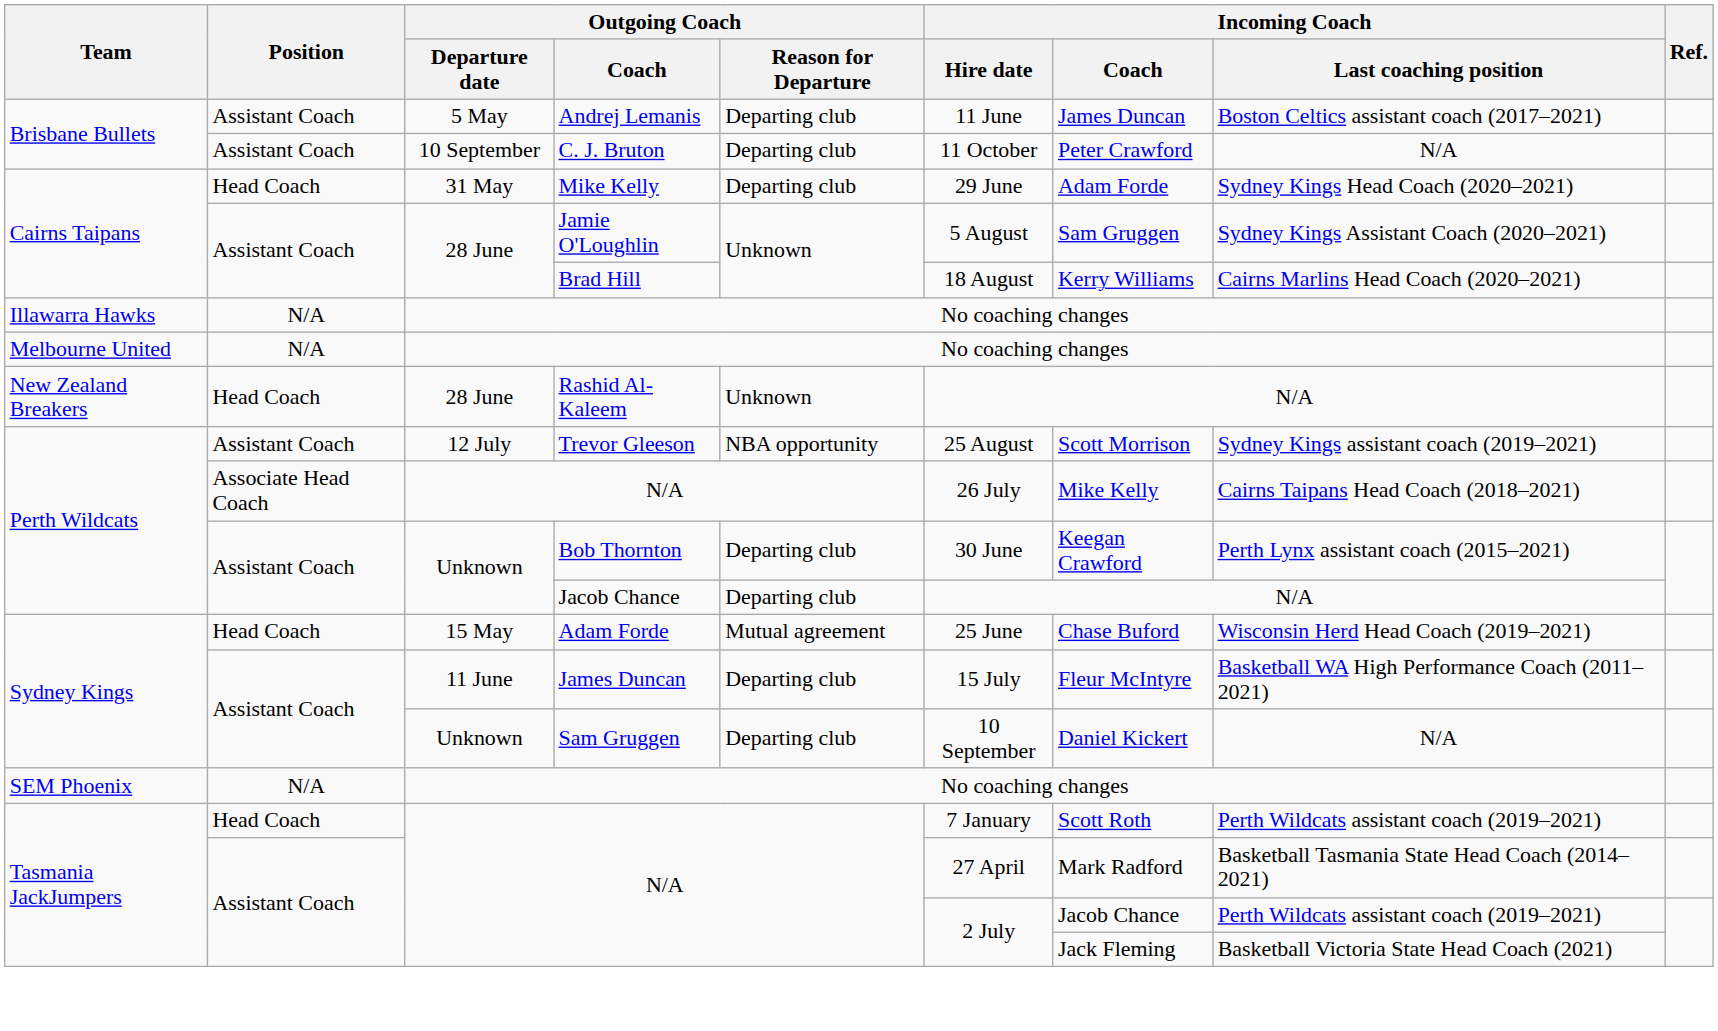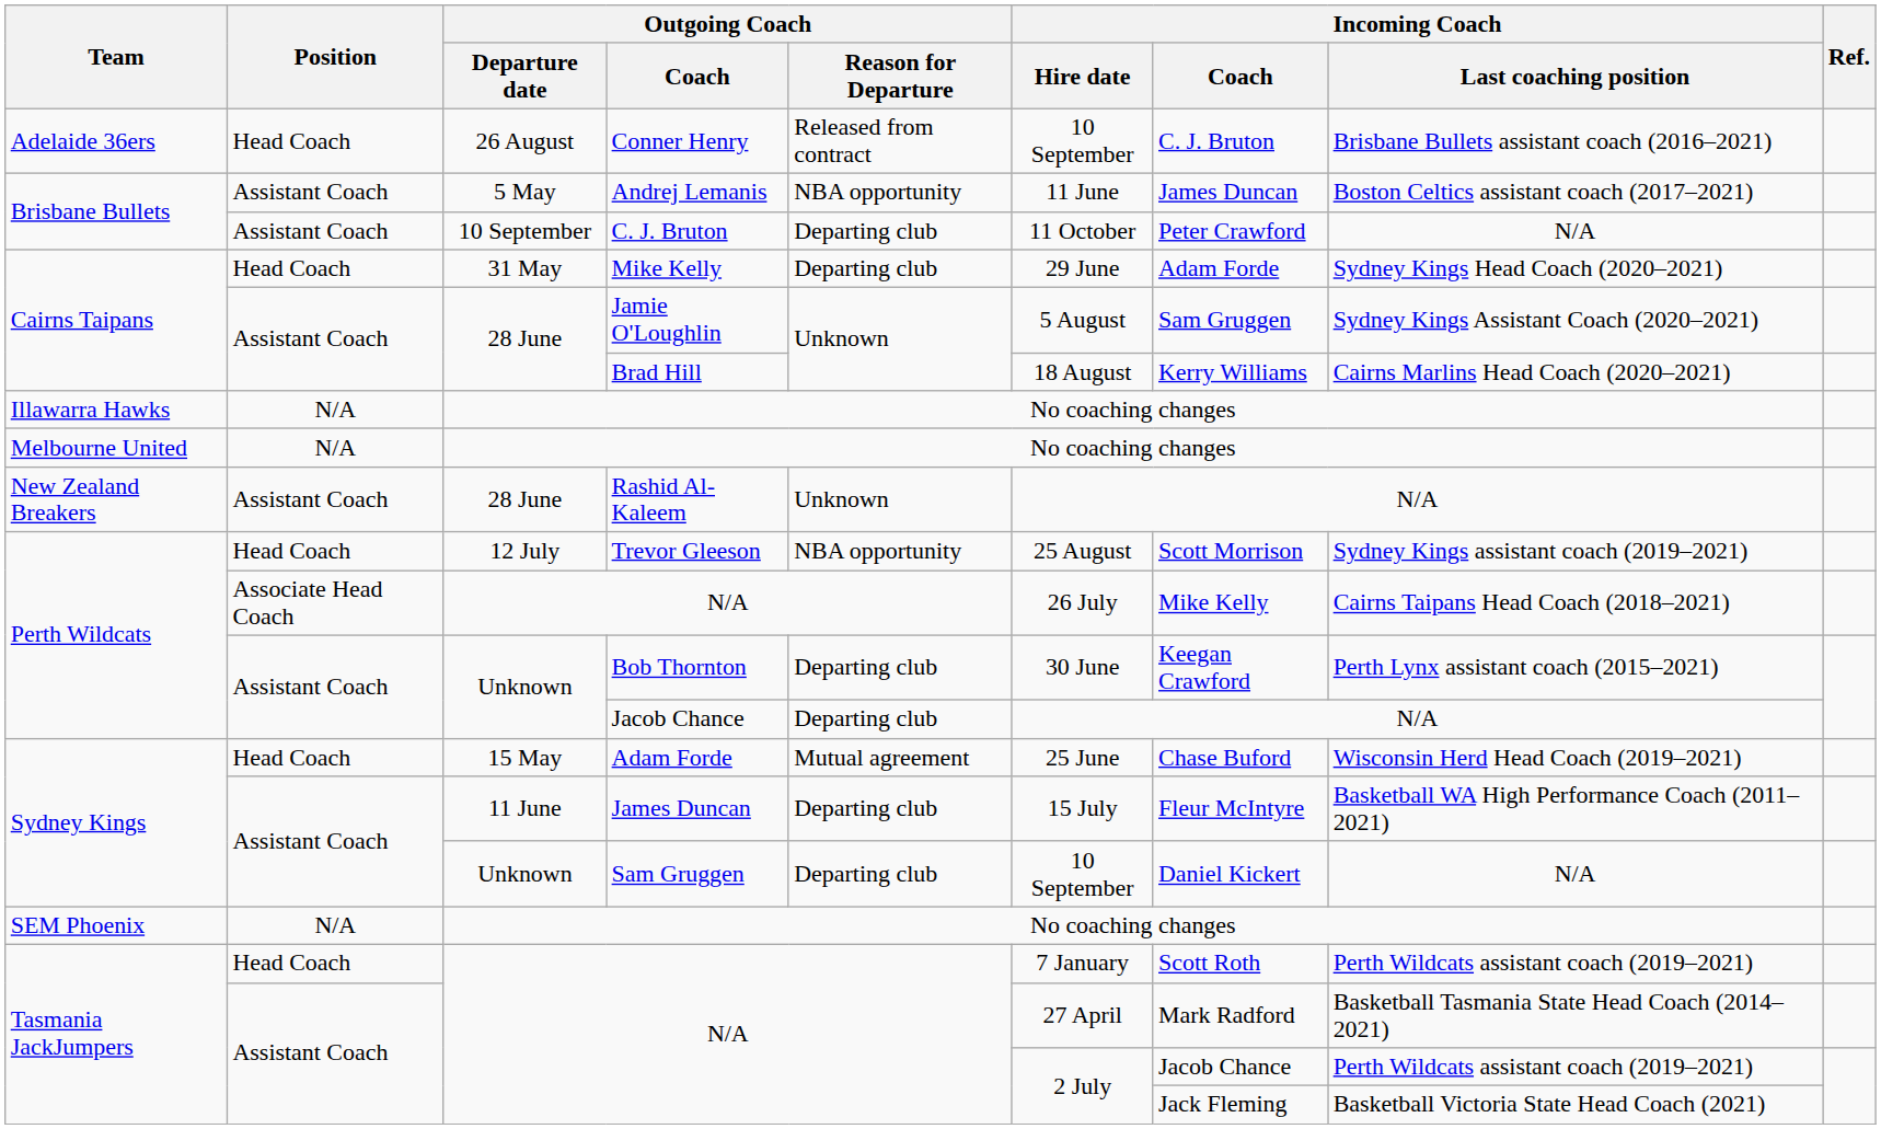 <table class="wikitable sortable">
 <tr>
 <th rowspan="2">Team</th>
 <th rowspan="2">Position</th>
 <th colspan="3">Outgoing Coach</th>
 <th colspan="3">Incoming Coach</th>
 <th rowspan="2" class="unsortable">Ref.</th>
 </tr>
 <tr>
 <th>Departure date</th>
 <th>Coach</th>
 <th>Reason for Departure</th>
 <th>Hire date</th>
 <th>Coach</th>
 <th class="unsortable">Last coaching position</th>
 </tr>
 <tr>
+<td><a href='#'>Adelaide 36ers</a></td>
+<td>Head Coach</td>
+<td align="center">26 August</td>
+<td><a href='#'>Conner Henry</a></td>
+<td>Released from contract</td>
+<td align="center">10 September</td>
+<td><a href='#'>C. J. Bruton</a></td>
+<td><a href='#'>Brisbane Bullets</a> assistant coach (2016–2021)</td>
+<td></td>
+</tr>
+<tr>
 <td rowspan="2"><a href='#'>Brisbane Bullets</a></td>
 <td>Assistant Coach</td>
 <td align="center">5 May</td>
 <td><a href='#'>Andrej Lemanis</a></td>
-<td>Departing club</td>
+<td>NBA opportunity</td>
 <td align="center">11 June</td>
 <td><a href='#'>James Duncan</a></td>
 <td><a href='#'>Boston Celtics</a> assistant coach (2017–2021)</td>
 <td></td>
 </tr>
 <tr>
 <td>Assistant Coach</td>
 <td align="center">10 September</td>
 <td><a href='#'>C. J. Bruton</a></td>
 <td>Departing club</td>
 <td align="center">11 October</td>
 <td><a href='#'>Peter Crawford</a></td>
 <td align="center">N/A</td>
 <td></td>
 </tr>
 <tr>
 <td rowspan="3"><a href='#'>Cairns Taipans</a></td>
 <td>Head Coach</td>
 <td align="center">31 May</td>
 <td><a href='#'>Mike Kelly</a></td>
 <td>Departing club</td>
 <td align="center">29 June</td>
 <td><a href='#'>Adam Forde</a></td>
 <td><a href='#'>Sydney Kings</a> Head Coach (2020–2021)</td>
 <td></td>
 </tr>
 <tr>
 <td rowspan="2">Assistant Coach</td>
 <td align="center" rowspan="2">28 June</td>
 <td><a href='#'>Jamie O'Loughlin</a></td>
 <td rowspan="2">Unknown</td>
 <td align="center">5 August</td>
 <td><a href='#'>Sam Gruggen</a></td>
 <td><a href='#'>Sydney Kings</a> Assistant Coach (2020–2021)</td>
 <td></td>
 </tr>
 <tr>
 <td><a href='#'>Brad Hill</a></td>
 <td align="center">18 August</td>
 <td><a href='#'>Kerry Williams</a></td>
 <td><a href='#'>Cairns Marlins</a> Head Coach (2020–2021)</td>
 <td></td>
 </tr>
 <tr>
 <td><a href='#'>Illawarra Hawks</a></td>
 <td align="center">N/A</td>
 <td align="center" colspan="6">No coaching changes</td>
 <td></td>
 </tr>
 <tr>
 <td><a href='#'>Melbourne United</a></td>
 <td align="center">N/A</td>
 <td align="center" colspan="6">No coaching changes</td>
 <td></td>
 </tr>
 <tr>
 <td><a href='#'>New Zealand Breakers</a></td>
-<td>Head Coach</td>
+<td>Assistant Coach</td>
 <td align="center">28 June</td>
 <td><a href='#'>Rashid Al-Kaleem</a></td>
 <td>Unknown</td>
 <td align="center" colspan="3">N/A</td>
 <td></td>
 </tr>
 <tr>
 <td rowspan="4"><a href='#'>Perth Wildcats</a></td>
-<td>Assistant Coach</td>
+<td>Head Coach</td>
 <td align="center">12 July</td>
 <td><a href='#'>Trevor Gleeson</a></td>
 <td>NBA opportunity</td>
 <td align="center">25 August</td>
 <td><a href='#'>Scott Morrison</a></td>
 <td><a href='#'>Sydney Kings</a> assistant coach (2019–2021)</td>
 <td></td>
 </tr>
 <tr>
 <td>Associate Head Coach</td>
 <td colspan="3" align="center">N/A</td>
 <td align="center">26 July</td>
 <td><a href='#'>Mike Kelly</a></td>
 <td><a href='#'>Cairns Taipans</a> Head Coach (2018–2021)</td>
 <td></td>
 </tr>
 <tr>
 <td rowspan="2">Assistant Coach</td>
 <td rowspan="2" align="center">Unknown</td>
 <td><a href='#'>Bob Thornton</a></td>
 <td>Departing club</td>
 <td align="center">30 June</td>
 <td><a href='#'>Keegan Crawford</a></td>
 <td><a href='#'>Perth Lynx</a> assistant coach (2015–2021)</td>
 <td rowspan="2"></td>
 </tr>
 <tr>
 <td>Jacob Chance</td>
 <td>Departing club</td>
 <td colspan="3" align="center">N/A</td>
 </tr>
 <tr>
 <td rowspan="3"><a href='#'>Sydney Kings</a></td>
 <td>Head Coach</td>
 <td align="center">15 May</td>
 <td><a href='#'>Adam Forde</a></td>
 <td>Mutual agreement</td>
 <td align="center">25 June</td>
 <td><a href='#'>Chase Buford</a></td>
 <td><a href='#'>Wisconsin Herd</a> Head Coach (2019–2021)</td>
 <td></td>
 </tr>
 <tr>
 <td rowspan="2">Assistant Coach</td>
 <td align="center">11 June</td>
 <td><a href='#'>James Duncan</a></td>
 <td>Departing club</td>
 <td align="center">15 July</td>
 <td><a href='#'>Fleur McIntyre</a></td>
 <td><a href='#'>Basketball WA</a> High Performance Coach (2011–2021)</td>
 <td></td>
 </tr>
 <tr>
 <td align="center">Unknown</td>
 <td><a href='#'>Sam Gruggen</a></td>
 <td>Departing club</td>
 <td align="center">10 September</td>
 <td><a href='#'>Daniel Kickert</a></td>
 <td align="center">N/A</td>
 <td></td>
 </tr>
 <tr>
 <td><a href='#'>SEM Phoenix</a></td>
 <td align="center">N/A</td>
 <td align="center" colspan="6">No coaching changes</td>
 <td></td>
 </tr>
 <tr>
 <td rowspan="4"><a href='#'>Tasmania JackJumpers</a></td>
 <td>Head Coach</td>
 <td align="center" colspan="3" rowspan="4">N/A</td>
 <td align="center">7 January</td>
 <td><a href='#'>Scott Roth</a></td>
 <td><a href='#'>Perth Wildcats</a> assistant coach (2019–2021)</td>
 <td></td>
 </tr>
 <tr>
 <td rowspan="3">Assistant Coach</td>
 <td align="center">27 April</td>
 <td>Mark Radford</td>
 <td>Basketball Tasmania State Head Coach (2014–2021)</td>
 <td></td>
 </tr>
 <tr>
 <td rowspan="2" align="center">2 July</td>
 <td>Jacob Chance</td>
 <td><a href='#'>Perth Wildcats</a> assistant coach (2019–2021)</td>
 <td rowspan="2"></td>
 </tr>
 <tr>
 <td>Jack Fleming</td>
 <td>Basketball Victoria State Head Coach (2021)</td>
 </tr>
 </table>
